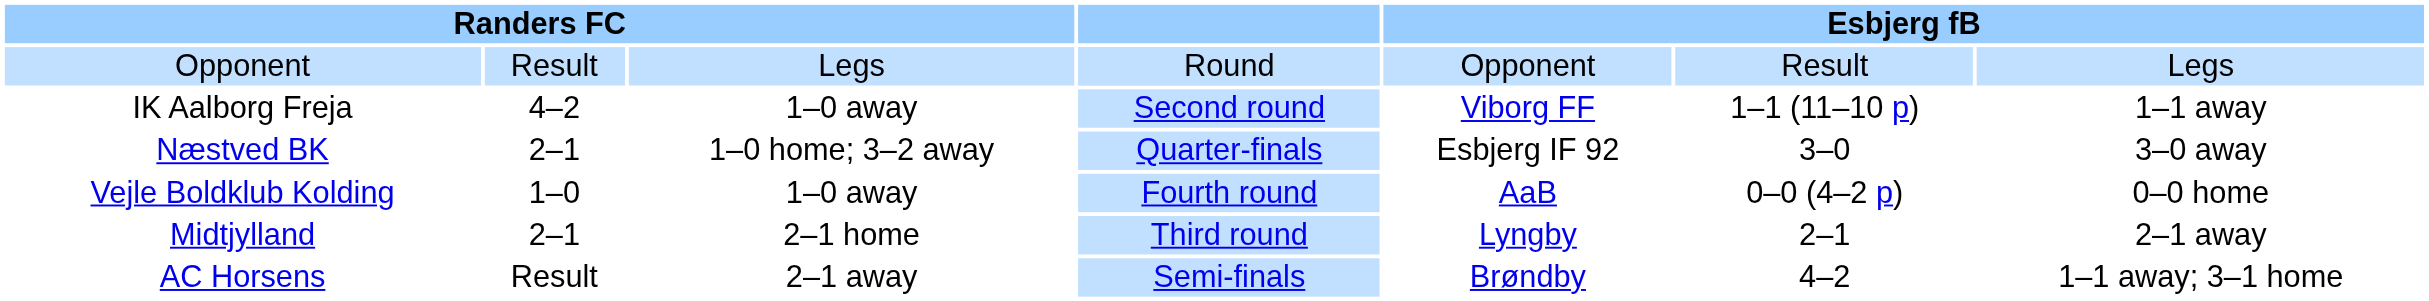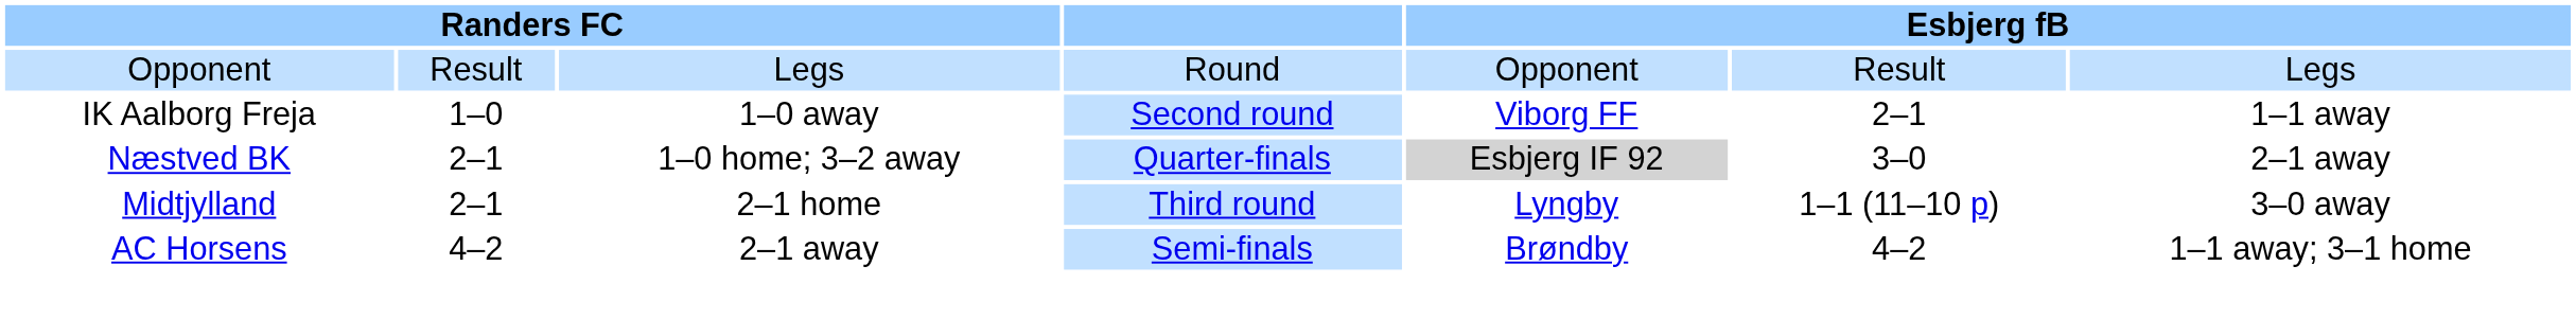 <table width="100%" style="text-align:center">
 <tr style="vertical-align:top; background:#9cf;">
 <th colspan=3 style="width:1*">Randers FC</th>
 <th></th>
 <th colspan=3 style="width:1*">Esbjerg fB</th>
 </tr>
 <tr style="vertical-align:top; background:#c1e0ff;">
 <td>Opponent</td>
 <td>Result</td>
 <td>Legs</td>
 <td style="background:#c1e0ff;">Round</td>
 <td>Opponent</td>
 <td>Result</td>
 <td>Legs</td>
 </tr>
 <tr>
 <td>IK Aalborg Freja</td>
-<td>4–2</td>
+<td>1–0</td>
 <td>1–0 away</td>
 <td style="background:#c1e0ff;"><a href='#'>Second round</a></td>
 <td><a href='#'>Viborg FF</a></td>
-<td>1–1 (11–10 <a href='#'>p</a>)</td>
+<td>2–1</td>
 <td>1–1 away</td>
 </tr>
 <tr>
 <td><a href='#'>Næstved BK</a></td>
 <td>2–1</td>
 <td>1–0 home; 3–2 away</td>
 <td style="background:#c1e0ff;"><a href='#'>Quarter-finals</a></td>
-<td>Esbjerg IF 92</td>
+<td style="background: lightgrey;">Esbjerg IF 92</td>
 <td>3–0</td>
-<td>3–0 away</td>
-</tr>
-<tr>
-<td><a href='#'>Vejle Boldklub Kolding</a></td>
-<td>1–0</td>
-<td>1–0 away</td>
-<td style="background:#c1e0ff;"><a href='#'>Fourth round</a></td>
-<td><a href='#'>AaB</a></td>
-<td>0–0 (4–2 <a href='#'>p</a>)</td>
-<td>0–0 home</td>
+<td>2–1 away</td>
 </tr>
 <tr>
 <td><a href='#'>Midtjylland</a></td>
 <td>2–1</td>
 <td>2–1 home</td>
 <td style="background:#c1e0ff;"><a href='#'>Third round</a></td>
 <td><a href='#'>Lyngby</a></td>
-<td>2–1</td>
-<td>2–1 away</td>
+<td>1–1 (11–10 <a href='#'>p</a>)</td>
+<td>3–0 away</td>
 </tr>
 <tr>
 <td><a href='#'>AC Horsens</a></td>
-<td>Result</td>
+<td>4–2</td>
 <td>2–1 away</td>
 <td style="background:#c1e0ff;"><a href='#'>Semi-finals</a></td>
 <td><a href='#'>Brøndby</a></td>
 <td>4–2</td>
 <td>1–1 away; 3–1 home </td>
 </tr>
 </table>
